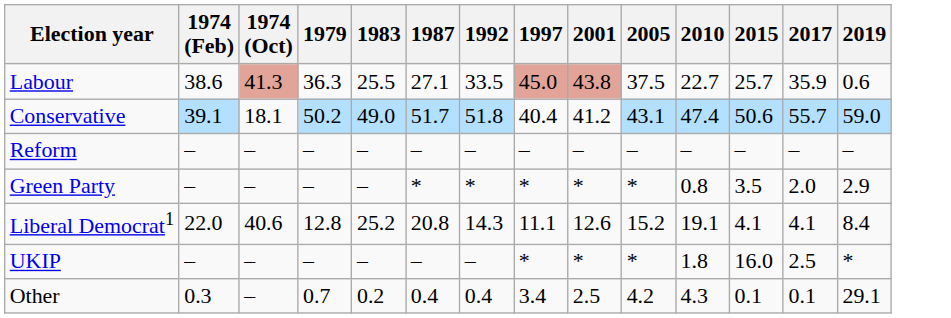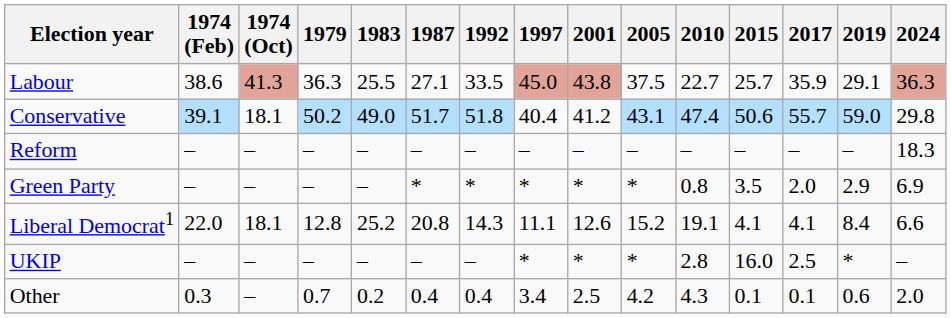 <table class="wikitable">
 <tr>
 <th>Election year</th>
 <th>1974<br>(Feb)</th>
 <th>1974<br>(Oct)</th>
 <th>1979</th>
 <th>1983</th>
 <th>1987</th>
 <th>1992</th>
 <th>1997</th>
 <th>2001</th>
 <th>2005</th>
 <th>2010</th>
 <th>2015</th>
 <th>2017</th>
 <th>2019</th>
+<th>2024</th>
 </tr>
 <tr>
 <td><a href='#'>Labour</a></td>
 <td>38.6</td>
 <td style="background-color:#e2a499;">41.3</td>
 <td>36.3</td>
 <td>25.5</td>
 <td>27.1</td>
 <td>33.5</td>
 <td style="background-color:#e2a499;">45.0</td>
 <td style="background-color:#e2a499;">43.8</td>
 <td>37.5</td>
 <td>22.7</td>
 <td>25.7</td>
 <td>35.9</td>
-<td>0.6</td>
+<td>29.1</td>
+<td style="background-color:#e2a499;">36.3</td>
 </tr>
 <tr>
 <td><a href='#'>Conservative</a></td>
 <td style="background:#B3E0FF">39.1</td>
 <td>18.1</td>
 <td style="background:#B3E0FF">50.2</td>
 <td style="background:#B3E0FF">49.0</td>
 <td style="background:#B3E0FF">51.7</td>
 <td style="background:#B3E0FF">51.8</td>
 <td>40.4</td>
 <td>41.2</td>
 <td style="background:#B3E0FF">43.1</td>
 <td style="background:#B3E0FF">47.4</td>
 <td style="background:#B3E0FF">50.6</td>
 <td style="background:#B3E0FF">55.7</td>
 <td style="background:#B3E0FF">59.0</td>
+<td>29.8</td>
 </tr>
 <tr>
 <td><a href='#'>Reform</a></td>
 <td>–</td>
 <td>–</td>
 <td>–</td>
 <td>–</td>
 <td>–</td>
 <td>–</td>
 <td>–</td>
 <td>–</td>
 <td>–</td>
 <td>–</td>
 <td>–</td>
 <td>–</td>
 <td>–</td>
+<td>18.3</td>
 </tr>
 <tr>
 <td><a href='#'>Green Party</a></td>
 <td>–</td>
 <td>–</td>
 <td>–</td>
 <td>–</td>
 <td>*</td>
 <td>*</td>
 <td>*</td>
 <td>*</td>
 <td>*</td>
 <td>0.8</td>
 <td>3.5</td>
 <td>2.0</td>
 <td>2.9</td>
+<td>6.9</td>
 </tr>
 <tr>
 <td><a href='#'>Liberal Democrat</a><sup>1</sup></td>
 <td>22.0</td>
-<td>40.6</td>
+<td>18.1</td>
 <td>12.8</td>
 <td>25.2</td>
 <td>20.8</td>
 <td>14.3</td>
 <td>11.1</td>
 <td>12.6</td>
 <td>15.2</td>
 <td>19.1</td>
 <td>4.1</td>
 <td>4.1</td>
 <td>8.4</td>
+<td>6.6</td>
 </tr>
 <tr>
 <td><a href='#'>UKIP</a></td>
 <td>–</td>
 <td>–</td>
 <td>–</td>
 <td>–</td>
 <td>–</td>
 <td>–</td>
 <td>*</td>
 <td>*</td>
 <td>*</td>
-<td>1.8</td>
+<td>2.8</td>
 <td>16.0</td>
 <td>2.5</td>
 <td>*</td>
+<td>–</td>
 </tr>
 <tr>
 <td>Other</td>
 <td>0.3</td>
 <td>–</td>
 <td>0.7</td>
 <td>0.2</td>
 <td>0.4</td>
 <td>0.4</td>
 <td>3.4</td>
 <td>2.5</td>
 <td>4.2</td>
 <td>4.3</td>
 <td>0.1</td>
 <td>0.1</td>
-<td>29.1</td>
+<td>0.6</td>
+<td>2.0</td>
 </tr>
 </table>
